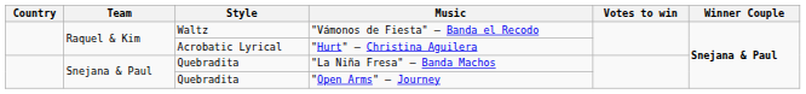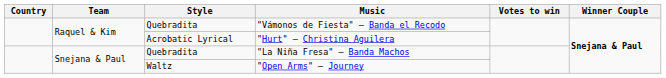 <table class="wikitable" style="width:80%">
 <tr>
 <th>Country</th>
 <th>Team</th>
 <th>Style</th>
 <th>Music</th>
 <th>Votes to win</th>
 <th>Winner Couple</th>
 </tr>
 <tr>
 <td rowspan=2></td>
 <td rowspan=2>Raquel & Kim</td>
-<td>Waltz</td>
+<td>Quebradita</td>
 <td>"Vámonos de Fiesta" – <a href='#'>Banda el Recodo</a></td>
 <td rowspan=2></td>
 <td rowspan=4><strong>Snejana & Paul</strong></td>
 </tr>
 <tr>
 <td>Acrobatic Lyrical</td>
 <td>"<a href='#'>Hurt</a>" – <a href='#'>Christina Aguilera</a></td>
 </tr>
 <tr>
 <td rowspan=2></td>
 <td rowspan=2>Snejana & Paul</td>
 <td>Quebradita</td>
 <td>"La Niña Fresa" – <a href='#'>Banda Machos</a></td>
 <td rowspan=2>      </td>
 </tr>
 <tr>
-<td>Quebradita</td>
+<td>Waltz</td>
 <td>"<a href='#'>Open Arms</a>" – <a href='#'>Journey</a></td>
 </tr>
 </table>
